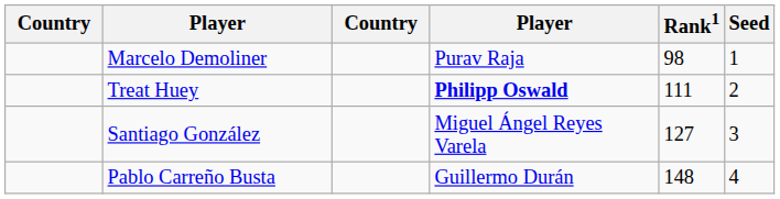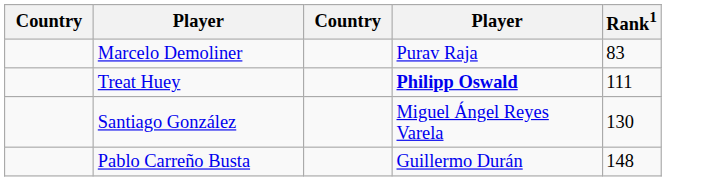 <table class="sortable wikitable">
 <tr>
 <th width="70">Country</th>
 <th width="175">Player</th>
 <th width="70">Country</th>
 <th width="175">Player</th>
 <th>Rank<sup>1</sup></th>
-<th>Seed</th>
 </tr>
 <tr>
 <td></td>
 <td><a href='#'>Marcelo Demoliner</a></td>
 <td></td>
 <td><a href='#'>Purav Raja</a></td>
-<td>98</td>
-<td>1</td>
+<td>83</td>
 </tr>
 <tr>
 <td></td>
 <td><a href='#'>Treat Huey</a></td>
 <td></td>
 <td><strong><a href='#'>Philipp Oswald</a></strong></td>
 <td>111</td>
-<td>2</td>
 </tr>
 <tr>
 <td></td>
 <td><a href='#'>Santiago González</a></td>
 <td></td>
 <td><a href='#'>Miguel Ángel Reyes Varela</a></td>
-<td>127</td>
-<td>3</td>
+<td>130</td>
 </tr>
 <tr>
 <td></td>
 <td><a href='#'>Pablo Carreño Busta</a></td>
 <td></td>
 <td><a href='#'>Guillermo Durán</a></td>
 <td>148</td>
-<td>4</td>
 </tr>
 </table>
